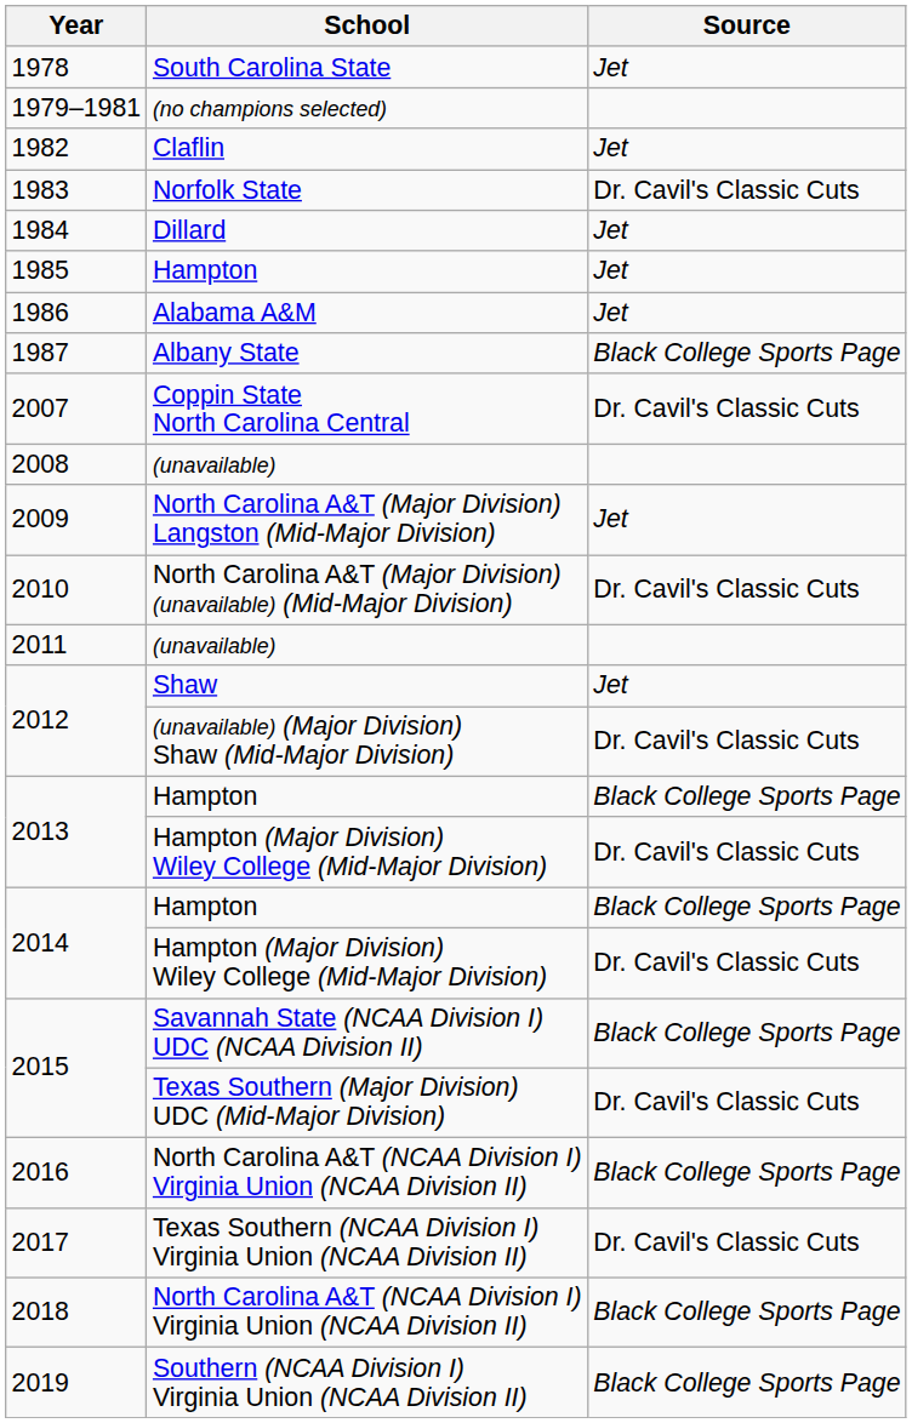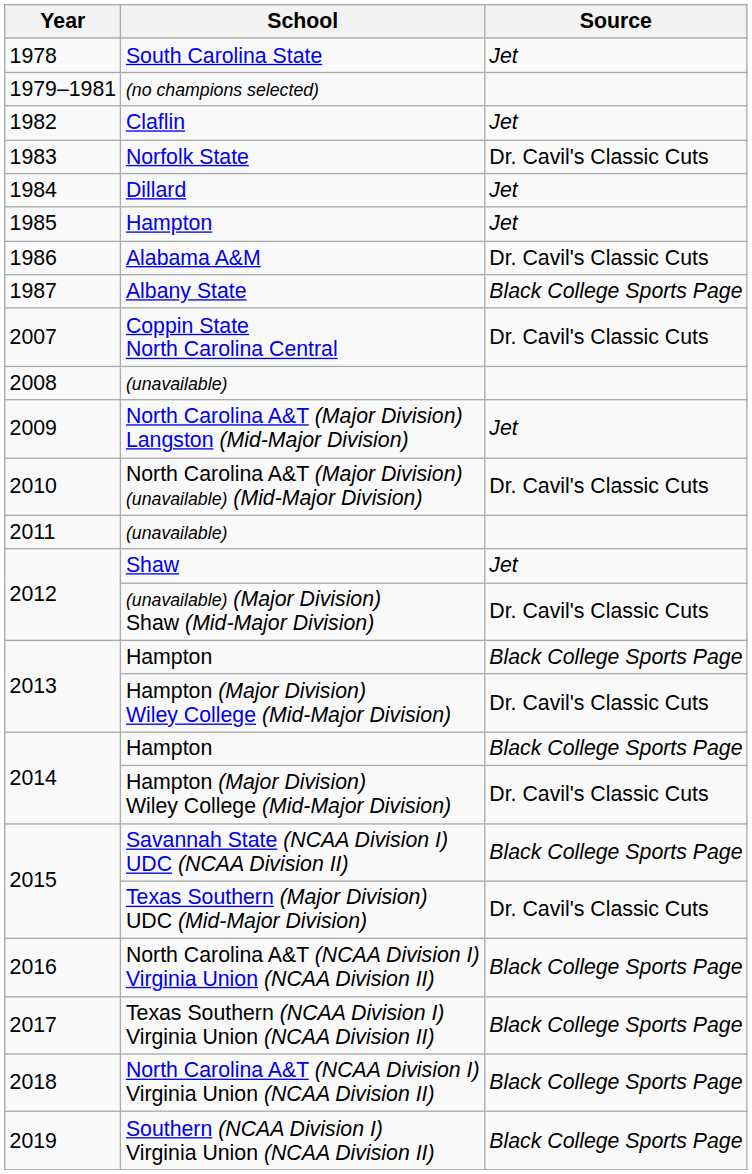 <table class="wikitable">
 <tr>
 <th>Year</th>
 <th>School</th>
 <th>Source</th>
 </tr>
 <tr>
 <td>1978</td>
 <td><a href='#'>South Carolina State</a></td>
 <td><em>Jet</em></td>
 </tr>
 <tr>
 <td>1979–1981</td>
 <td><em><small>(no champions selected)</small></em></td>
 <td></td>
 </tr>
 <tr>
 <td>1982</td>
 <td><a href='#'>Claflin</a></td>
 <td><em>Jet</em></td>
 </tr>
 <tr>
 <td>1983</td>
 <td><a href='#'>Norfolk State</a></td>
 <td>Dr. Cavil's Classic Cuts</td>
 </tr>
 <tr>
 <td>1984</td>
 <td><a href='#'>Dillard</a></td>
 <td><em>Jet</em></td>
 </tr>
 <tr>
 <td>1985</td>
 <td><a href='#'>Hampton</a></td>
 <td><em>Jet</em></td>
 </tr>
 <tr>
 <td>1986</td>
 <td><a href='#'>Alabama A&M</a></td>
-<td><em>Jet</em></td>
+<td>Dr. Cavil's Classic Cuts</td>
 </tr>
 <tr>
 <td>1987</td>
 <td><a href='#'>Albany State</a></td>
 <td><em>Black College Sports Page</em></td>
 </tr>
 <tr>
 <td>2007</td>
 <td><a href='#'>Coppin State</a><br><a href='#'>North Carolina Central</a></td>
 <td>Dr. Cavil's Classic Cuts</td>
 </tr>
 <tr>
 <td>2008</td>
 <td><em><small>(unavailable)</small></em></td>
 <td></td>
 </tr>
 <tr>
 <td>2009</td>
 <td><a href='#'>North Carolina A&T</a> <em>(Major Division)</em><br><a href='#'>Langston</a> <em>(Mid-Major Division)</em></td>
 <td><em>Jet</em></td>
 </tr>
 <tr>
 <td>2010</td>
 <td>North Carolina A&T <em>(Major Division)</em><br><em><small>(unavailable)</small></em> <em>(Mid-Major Division)</em></td>
 <td>Dr. Cavil's Classic Cuts</td>
 </tr>
 <tr>
 <td>2011</td>
 <td><em><small>(unavailable)</small></em></td>
 <td></td>
 </tr>
 <tr>
 <td rowspan="2">2012</td>
 <td><a href='#'>Shaw</a></td>
 <td><em>Jet</em></td>
 </tr>
 <tr>
 <td><em><small>(unavailable)</small></em> <em>(Major Division)</em><br>Shaw <em>(Mid-Major Division)</em></td>
 <td>Dr. Cavil's Classic Cuts</td>
 </tr>
 <tr>
 <td rowspan="2">2013</td>
 <td>Hampton</td>
 <td><em>Black College Sports Page</em></td>
 </tr>
 <tr>
 <td>Hampton <em>(Major Division)</em><br><a href='#'>Wiley College</a> <em>(Mid-Major Division)</em></td>
 <td>Dr. Cavil's Classic Cuts</td>
 </tr>
 <tr>
 <td rowspan="2">2014</td>
 <td>Hampton</td>
 <td><em>Black College Sports Page</em></td>
 </tr>
 <tr>
 <td>Hampton <em>(Major Division)</em><br>Wiley College <em>(Mid-Major Division)</em></td>
 <td>Dr. Cavil's Classic Cuts</td>
 </tr>
 <tr>
 <td rowspan="2">2015</td>
 <td><a href='#'>Savannah State</a> <em>(NCAA Division I)</em><br><a href='#'>UDC</a> <em>(NCAA Division II)</em></td>
 <td><em>Black College Sports Page</em></td>
 </tr>
 <tr>
 <td><a href='#'>Texas Southern</a> <em>(Major Division)</em><br>UDC <em>(Mid-Major Division)</em></td>
 <td>Dr. Cavil's Classic Cuts</td>
 </tr>
 <tr>
 <td>2016</td>
 <td>North Carolina A&T <em>(NCAA Division I)</em><br><a href='#'>Virginia Union</a> <em>(NCAA Division II)</em></td>
 <td><em>Black College Sports Page</em></td>
 </tr>
 <tr>
 <td>2017</td>
 <td>Texas Southern <em>(NCAA Division I)</em><br>Virginia Union <em>(NCAA Division II)</em></td>
-<td>Dr. Cavil's Classic Cuts</td>
+<td><em>Black College Sports Page</em></td>
 </tr>
 <tr>
 <td>2018</td>
 <td><a href='#'>North Carolina A&T</a> <em>(NCAA Division I)</em><br>Virginia Union <em>(NCAA Division II)</em></td>
 <td><em>Black College Sports Page</em></td>
 </tr>
 <tr>
 <td>2019</td>
 <td><a href='#'>Southern</a> <em>(NCAA Division I)</em><br>Virginia Union <em>(NCAA Division II)</em></td>
 <td><em>Black College Sports Page</em></td>
 </tr>
 </table>
